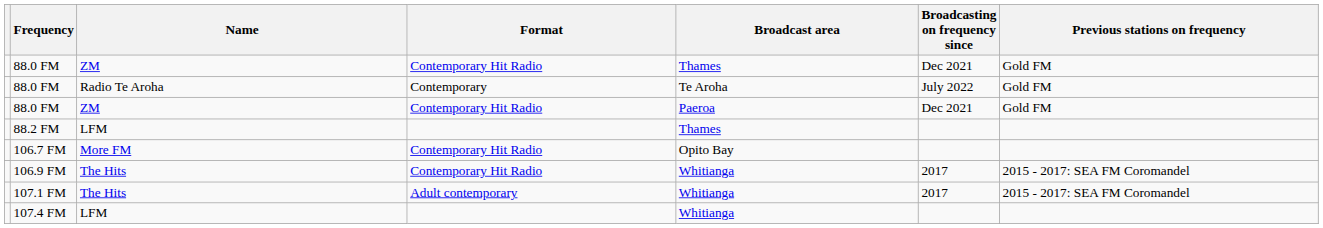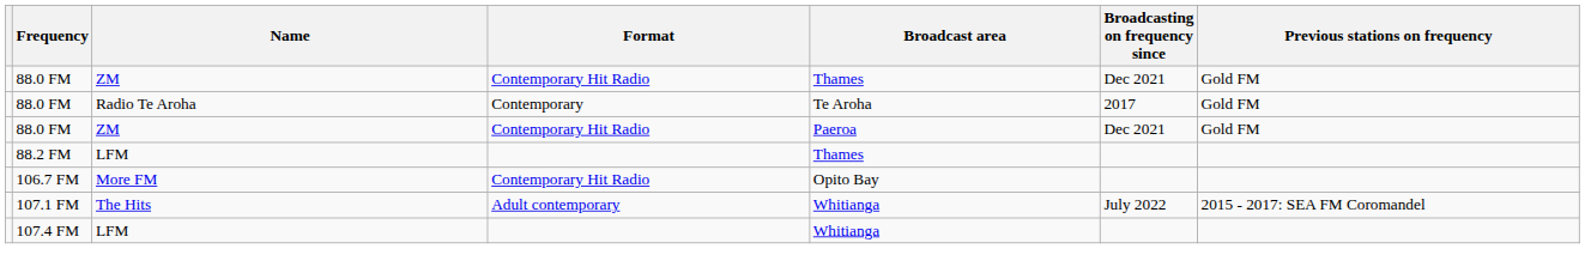 <table class="wikitable sortable" width="100%">
 <tr>
 <th></th>
 <th scope="col" style="width: 4%">Frequency</th>
 <th scope="col" style="width: 26%">Name</th>
 <th scope="col" style="width: 21%">Format</th>
 <th scope="col" style="width: 19%">Broadcast area</th>
 <th scope="col" style="width: 5%">Broadcasting on frequency since</th>
 <th scope="col" style="width: 25%" class="unsortable">Previous stations on frequency</th>
 </tr>
 <tr>
 <td></td>
 <td>88.0 FM</td>
 <td><a href='#'>ZM</a></td>
 <td><a href='#'>Contemporary Hit Radio</a></td>
 <td><a href='#'>Thames</a></td>
 <td>Dec 2021</td>
 <td>Gold FM</td>
 </tr>
 <tr>
 <td></td>
 <td>88.0 FM</td>
 <td>Radio Te Aroha</td>
 <td>Contemporary</td>
 <td>Te Aroha</td>
-<td>July 2022</td>
+<td>2017</td>
 <td>Gold FM</td>
 </tr>
 <tr>
 <td></td>
 <td>88.0 FM</td>
 <td><a href='#'>ZM</a></td>
 <td><a href='#'>Contemporary Hit Radio</a></td>
 <td><a href='#'>Paeroa</a></td>
 <td>Dec 2021</td>
 <td>Gold FM</td>
 </tr>
 <tr>
 <td></td>
 <td>88.2 FM</td>
 <td>LFM</td>
 <td></td>
 <td><a href='#'>Thames</a></td>
 <td></td>
 <td></td>
 </tr>
 <tr>
 <td></td>
 <td>106.7 FM</td>
 <td><a href='#'>More FM</a></td>
 <td><a href='#'>Contemporary Hit Radio</a></td>
 <td>Opito Bay</td>
 <td></td>
 <td></td>
 </tr>
 <tr>
 <td></td>
-<td>106.9 FM</td>
-<td><a href='#'>The Hits</a></td>
-<td><a href='#'>Contemporary Hit Radio</a></td>
-<td><a href='#'>Whitianga</a></td>
-<td>2017</td>
-<td>2015 - 2017: SEA FM Coromandel</td>
-</tr>
-<tr>
-<td></td>
 <td>107.1 FM</td>
 <td><a href='#'>The Hits</a></td>
 <td><a href='#'>Adult contemporary</a></td>
 <td><a href='#'>Whitianga</a></td>
-<td>2017</td>
+<td>July 2022</td>
 <td>2015 - 2017: SEA FM Coromandel</td>
 </tr>
 <tr>
 <td></td>
 <td>107.4 FM</td>
 <td>LFM</td>
 <td></td>
 <td><a href='#'>Whitianga</a></td>
 <td></td>
 <td></td>
 </tr>
 </table>
